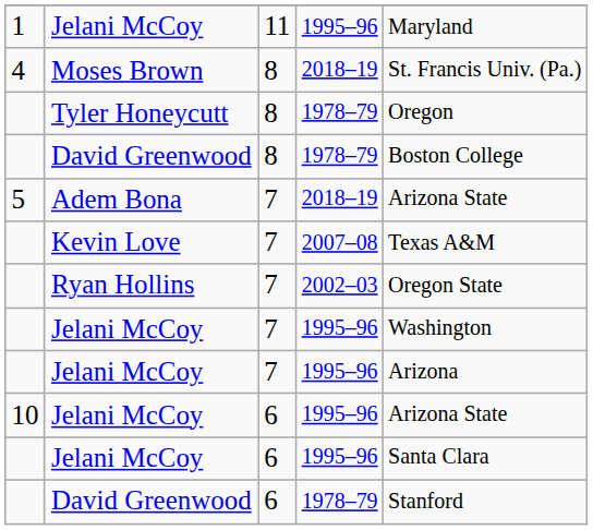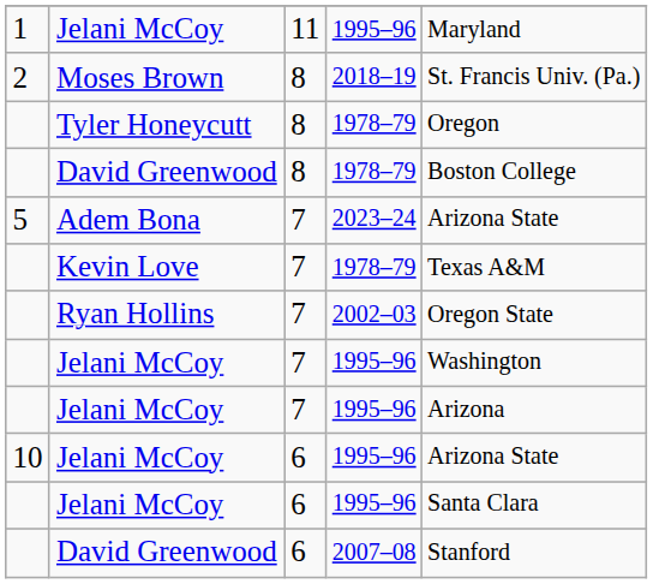 <table class="wikitable">
 <tr>
 </tr>
 <tr>
 <td>1</td>
 <td><a href='#'>Jelani McCoy</a></td>
 <td>11</td>
 <td style="font-size:80%;"><a href='#'>1995–96</a></td>
 <td style="font-size:80%;">Maryland</td>
 </tr>
 <tr>
-<td>4</td>
+<td>2</td>
 <td><a href='#'>Moses Brown</a></td>
 <td>8</td>
 <td style="font-size:80%;"><a href='#'>2018–19</a></td>
 <td style="font-size:80%;">St. Francis Univ. (Pa.)</td>
 </tr>
 <tr>
 <td></td>
 <td><a href='#'>Tyler Honeycutt</a></td>
 <td>8</td>
 <td style="font-size:80%;"><a href='#'>1978–79</a></td>
 <td style="font-size:80%;">Oregon</td>
 </tr>
 <tr>
 <td></td>
 <td><a href='#'>David Greenwood</a></td>
 <td>8</td>
 <td style="font-size:80%;"><a href='#'>1978–79</a></td>
 <td style="font-size:80%;">Boston College</td>
 </tr>
 <tr>
 <td>5</td>
 <td><a href='#'>Adem Bona</a></td>
 <td>7</td>
-<td style="font-size:80%;"><a href='#'>2018–19</a></td>
+<td style="font-size:80%;"><a href='#'>2023–24</a></td>
 <td style="font-size:80%;">Arizona State</td>
 </tr>
 <tr>
 <td></td>
 <td><a href='#'>Kevin Love</a></td>
 <td>7</td>
-<td style="font-size:80%;"><a href='#'>2007–08</a></td>
+<td style="font-size:80%;"><a href='#'>1978–79</a></td>
 <td style="font-size:80%;">Texas A&M</td>
 </tr>
 <tr>
 <td></td>
 <td><a href='#'>Ryan Hollins</a></td>
 <td>7</td>
 <td style="font-size:80%;"><a href='#'>2002–03</a></td>
 <td style="font-size:80%;">Oregon State</td>
 </tr>
 <tr>
 <td></td>
 <td><a href='#'>Jelani McCoy</a></td>
 <td>7</td>
 <td style="font-size:80%;"><a href='#'>1995–96</a></td>
 <td style="font-size:80%;">Washington</td>
 </tr>
 <tr>
 <td></td>
 <td><a href='#'>Jelani McCoy</a></td>
 <td>7</td>
 <td style="font-size:80%;"><a href='#'>1995–96</a></td>
 <td style="font-size:80%;">Arizona</td>
 </tr>
 <tr>
 <td>10</td>
 <td><a href='#'>Jelani McCoy</a></td>
 <td>6</td>
 <td style="font-size:80%;"><a href='#'>1995–96</a></td>
 <td style="font-size:80%;">Arizona State</td>
 </tr>
 <tr>
 <td></td>
 <td><a href='#'>Jelani McCoy</a></td>
 <td>6</td>
 <td style="font-size:80%;"><a href='#'>1995–96</a></td>
 <td style="font-size:80%;">Santa Clara</td>
 </tr>
 <tr>
 <td></td>
 <td><a href='#'>David Greenwood</a></td>
 <td>6</td>
-<td style="font-size:80%;"><a href='#'>1978–79</a></td>
+<td style="font-size:80%;"><a href='#'>2007–08</a></td>
 <td style="font-size:80%;">Stanford</td>
 </tr>
 </table>
